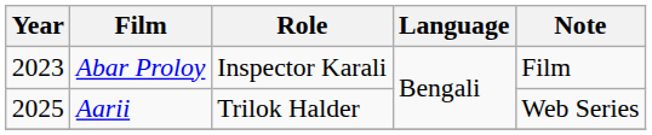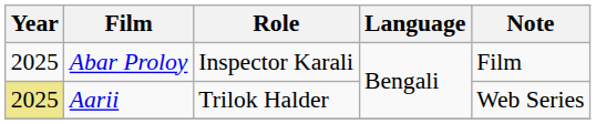 <table class="wikitable sortable">
 <tr>
 <th>Year</th>
 <th>Film</th>
 <th>Role</th>
 <th>Language</th>
 <th>Note</th>
 </tr>
 <tr>
-<td>2023</td>
+<td>2025</td>
 <td><em><a href='#'>Abar Proloy</a></em></td>
 <td>Inspector Karali</td>
 <td rowspan="2">Bengali</td>
 <td>Film</td>
 </tr>
 <tr>
-<td>2025</td>
+<td style="background: khaki;">2025</td>
 <td><em><a href='#'>Aarii</a></em></td>
 <td>Trilok Halder</td>
 <td>Web Series</td>
 </tr>
 <tr>
 </tr>
 </table>
